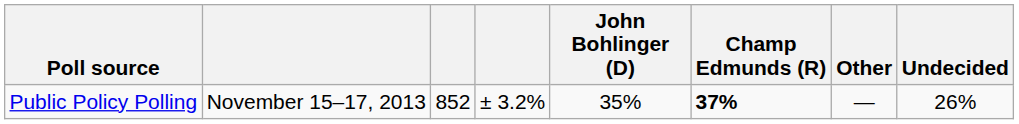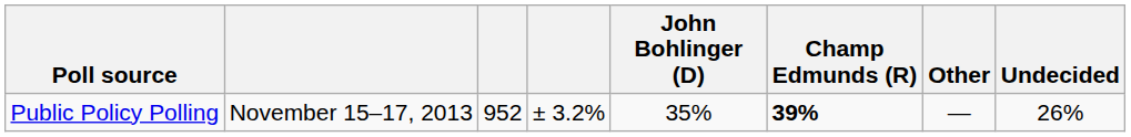 <table class="wikitable">
 <tr valign= bottom>
 <th>Poll source</th>
 <th></th>
 <th></th>
 <th></th>
 <th style="width:100px;">John<br>Bohlinger (D)</th>
 <th style="width:100px;">Champ<br>Edmunds (R)</th>
 <th>Other</th>
 <th>Undecided</th>
 </tr>
 <tr>
 <td><a href='#'>Public Policy Polling</a></td>
 <td>November 15–17, 2013</td>
-<td align=center>852</td>
+<td align=center>952</td>
 <td align=center>± 3.2%</td>
 <td align=center>35%</td>
-<td><strong>37%</strong></td>
+<td><strong>39%</strong></td>
 <td align=center>—</td>
 <td align=center>26%</td>
 </tr>
 </table>
